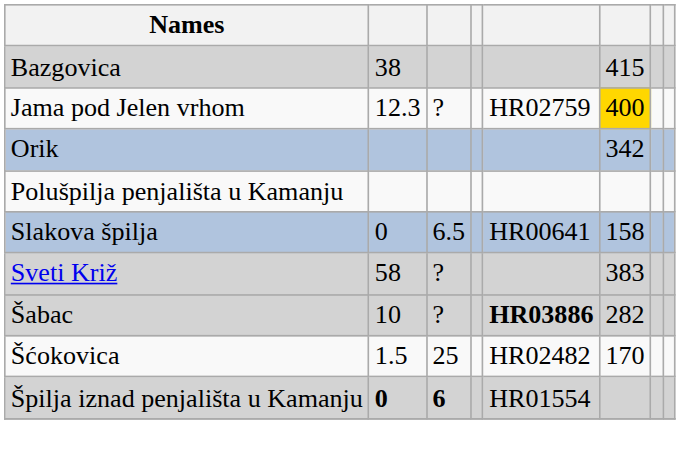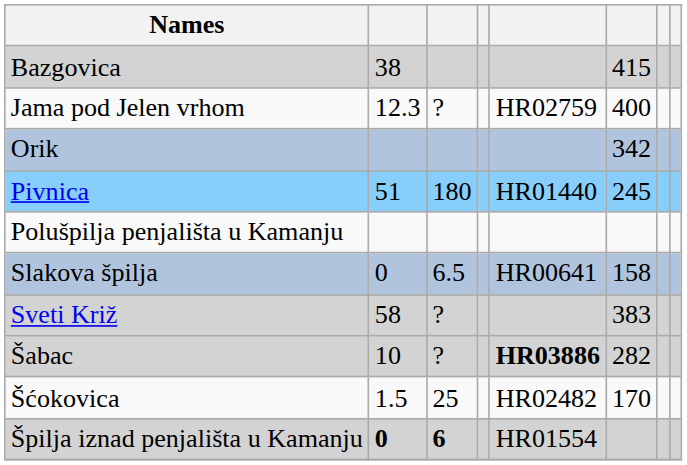 <table class="wikitable sortable sticky-header">
 <tr>
 <th>Names</th>
 <th></th>
 <th></th>
 <th></th>
 <th></th>
 <th></th>
 <th></th>
 <th></th>
 </tr>
 <tr bgcolor="LightGray">
 <td>Bazgovica</td>
 <td>38</td>
 <td></td>
 <td></td>
 <td></td>
 <td>415</td>
 <td></td>
 <td></td>
 </tr>
 <tr>
 <td>Jama pod Jelen vrhom</td>
 <td>12.3</td>
 <td>?</td>
 <td></td>
 <td>HR02759</td>
-<td style="background: gold;">400</td>
+<td>400</td>
 <td></td>
 <td></td>
 </tr>
 <tr bgcolor="LightSteelBlue">
 <td>Orik</td>
 <td></td>
 <td></td>
 <td></td>
 <td></td>
 <td>342</td>
+<td></td>
+<td></td>
+</tr>
+<tr bgcolor="LightSkyBlue">
+<td><a href='#'>Pivnica</a></td>
+<td>51</td>
+<td>180</td>
+<td></td>
+<td>HR01440</td>
+<td>245</td>
 <td></td>
 <td></td>
 </tr>
 <tr>
 <td>Polušpilja penjališta u Kamanju</td>
 <td></td>
 <td></td>
 <td></td>
 <td></td>
 <td></td>
 <td></td>
 <td></td>
 </tr>
 <tr bgcolor="LightSteelBlue">
 <td>Slakova špilja</td>
 <td>0</td>
 <td>6.5</td>
 <td></td>
 <td>HR00641</td>
 <td>158</td>
 <td></td>
 <td></td>
 </tr>
 <tr bgcolor="LightGray">
 <td><a href='#'>Sveti Križ</a></td>
 <td>58</td>
 <td>?</td>
 <td></td>
 <td></td>
 <td>383</td>
 <td></td>
 <td></td>
 </tr>
 <tr bgcolor="LightGray">
 <td>Šabac</td>
 <td>10</td>
 <td>?</td>
 <td></td>
 <td><strong>HR03886</strong></td>
 <td>282</td>
 <td></td>
 <td></td>
 </tr>
 <tr>
 <td>Šćokovica</td>
 <td>1.5</td>
 <td>25</td>
 <td></td>
 <td>HR02482</td>
 <td>170</td>
 <td></td>
 <td></td>
 </tr>
 <tr bgcolor="LightGray">
 <td>Špilja iznad penjališta u Kamanju</td>
 <td><strong>0</strong></td>
 <td><strong>6</strong></td>
 <td></td>
 <td>HR01554</td>
 <td></td>
 <td></td>
 <td></td>
 </tr>
 <tr>
 </tr>
 </table>
